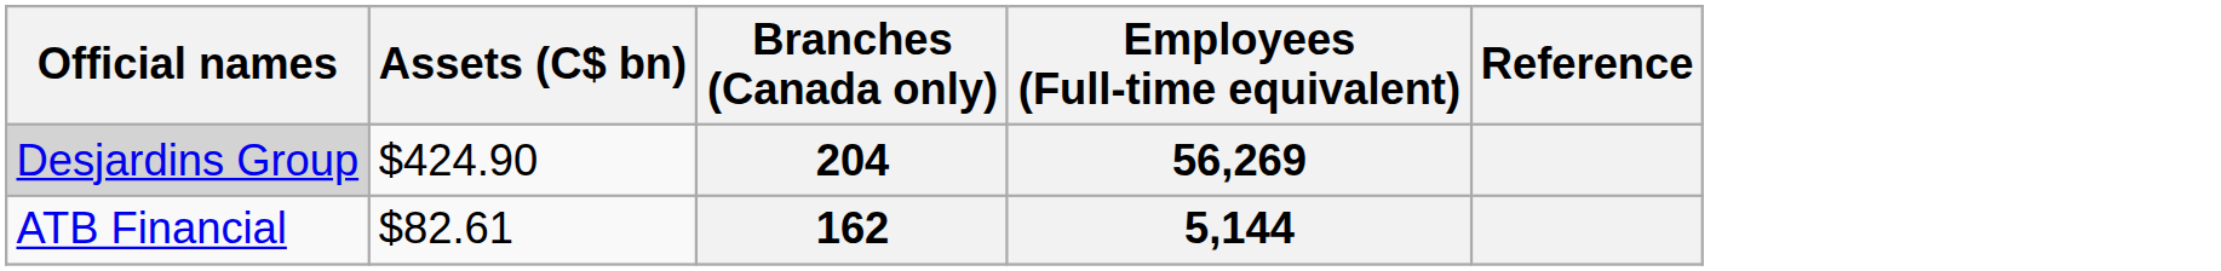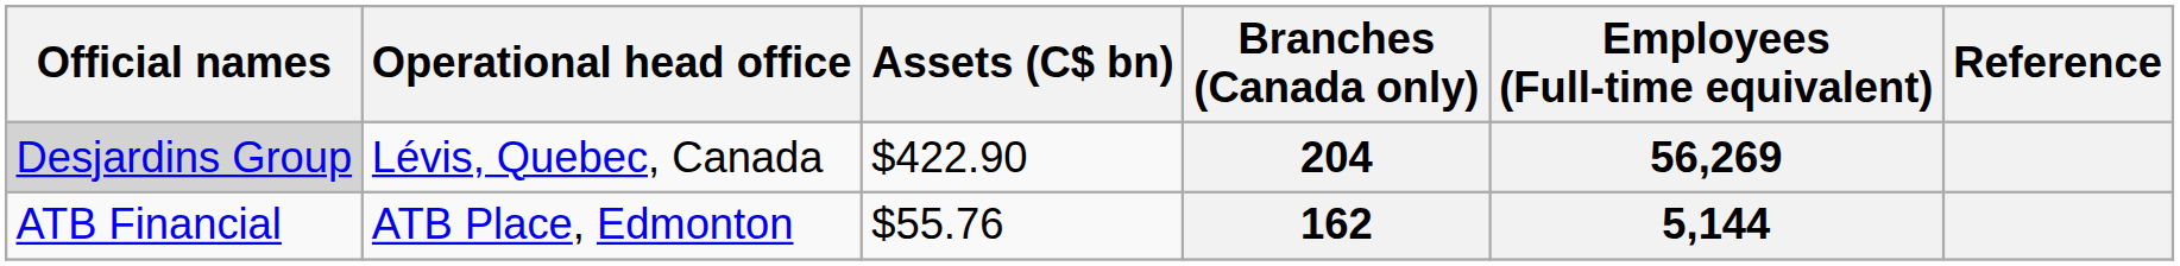 <table class="wikitable sortable">
 <tr>
 <th>Official names</th>
+<th>Operational head office</th>
 <th>Assets (C$ bn)</th>
 <th>Branches<br>(Canada only)</th>
 <th>Employees <br>(Full-time equivalent)</th>
 <th>Reference</th>
 </tr>
 <tr>
 <td style="background: lightgrey;"><a href='#'>Desjardins Group</a></td>
-<td>$424.90</td>
+<td><a href='#'>Lévis, Quebec</a>, Canada</td>
+<td>$422.90</td>
 <th>204</th>
 <th>56,269</th>
 <th></th>
 </tr>
 <tr>
 <td><a href='#'>ATB Financial</a></td>
-<td>$82.61</td>
+<td><a href='#'>ATB Place</a>, <a href='#'>Edmonton</a></td>
+<td>$55.76</td>
 <th>162</th>
 <th>5,144</th>
 <th></th>
 </tr>
 </table>
